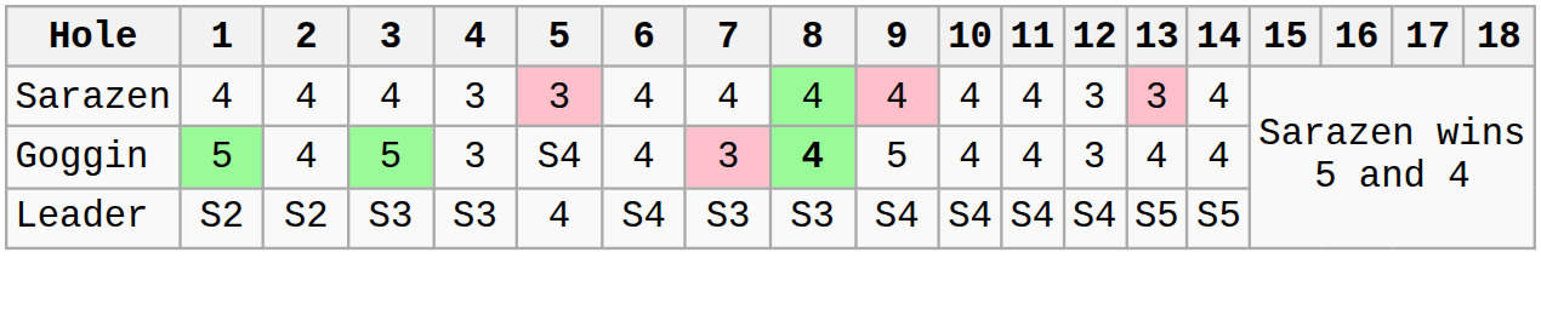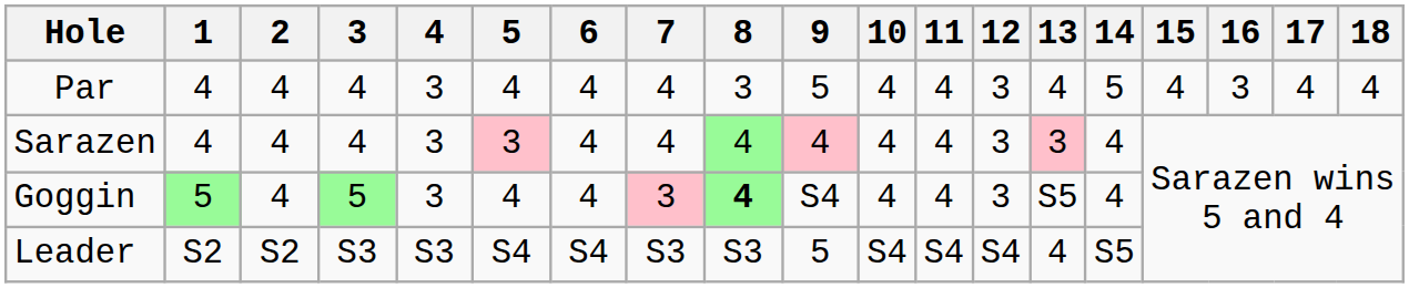 <table class="wikitable" style="text-align:center">
 <tr>
 <th>Hole</th>
 <th> 1 </th>
 <th> 2 </th>
 <th> 3 </th>
 <th> 4 </th>
 <th> 5 </th>
 <th> 6 </th>
 <th> 7 </th>
 <th> 8 </th>
 <th> 9 </th>
 <th>10</th>
 <th>11</th>
 <th>12</th>
 <th>13</th>
 <th>14</th>
 <th>15</th>
 <th>16</th>
 <th>17</th>
 <th>18</th>
+</tr>
+<tr>
+<td>Par</td>
+<td>4</td>
+<td>4</td>
+<td>4</td>
+<td>3</td>
+<td>4</td>
+<td>4</td>
+<td>4</td>
+<td>3</td>
+<td>5</td>
+<td>4</td>
+<td>4</td>
+<td>3</td>
+<td>4</td>
+<td>5</td>
+<td>4</td>
+<td>3</td>
+<td>4</td>
+<td>4</td>
 </tr>
 <tr>
 <td align=left> Sarazen</td>
 <td>4</td>
 <td>4</td>
 <td>4</td>
 <td>3</td>
 <td style="background: Pink;">3</td>
 <td>4</td>
 <td>4</td>
 <td style="background: PaleGreen;">4</td>
 <td style="background: Pink;">4</td>
 <td>4</td>
 <td>4</td>
 <td>3</td>
 <td style="background: Pink;">3</td>
 <td>4</td>
 <td rowspan=3 colspan=4>Sarazen wins<br>5 and 4</td>
 </tr>
 <tr>
 <td align=left> Goggin</td>
 <td style="background: PaleGreen;">5</td>
 <td>4</td>
 <td style="background: PaleGreen;">5</td>
 <td>3</td>
-<td>S4</td>
+<td>4</td>
 <td>4</td>
 <td style="background: Pink;">3</td>
 <td style="background: PaleGreen;"><strong>4</strong></td>
-<td>5</td>
+<td>S4</td>
 <td>4</td>
 <td>4</td>
 <td>3</td>
-<td>4</td>
+<td>S5</td>
 <td>4</td>
 </tr>
 <tr>
 <td align=left>Leader</td>
 <td>S2</td>
 <td>S2</td>
 <td>S3</td>
 <td>S3</td>
-<td>4</td>
+<td>S4</td>
 <td>S4</td>
 <td>S3</td>
 <td>S3</td>
+<td>5</td>
 <td>S4</td>
 <td>S4</td>
 <td>S4</td>
-<td>S4</td>
-<td>S5</td>
+<td>4</td>
 <td>S5</td>
 </tr>
 </table>
